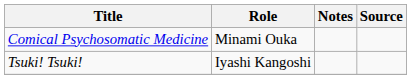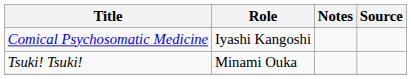 <table class="wikitable sortable">
 <tr>
 <th>Title</th>
 <th>Role</th>
 <th class="unsortable">Notes</th>
 <th class="unsortable">Source</th>
 </tr>
 <tr>
 <td><em><a href='#'>Comical Psychosomatic Medicine</a></em></td>
-<td>Minami Ouka</td>
+<td>Iyashi Kangoshi</td>
 <td></td>
 <td></td>
 </tr>
 <tr>
 <td><em>Tsuki! Tsuki!</em></td>
-<td>Iyashi Kangoshi</td>
+<td>Minami Ouka</td>
 <td></td>
 <td></td>
 </tr>
 <tr>
 </tr>
 </table>
